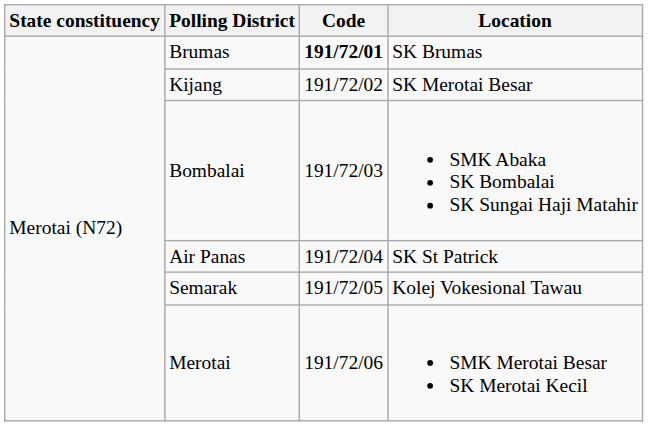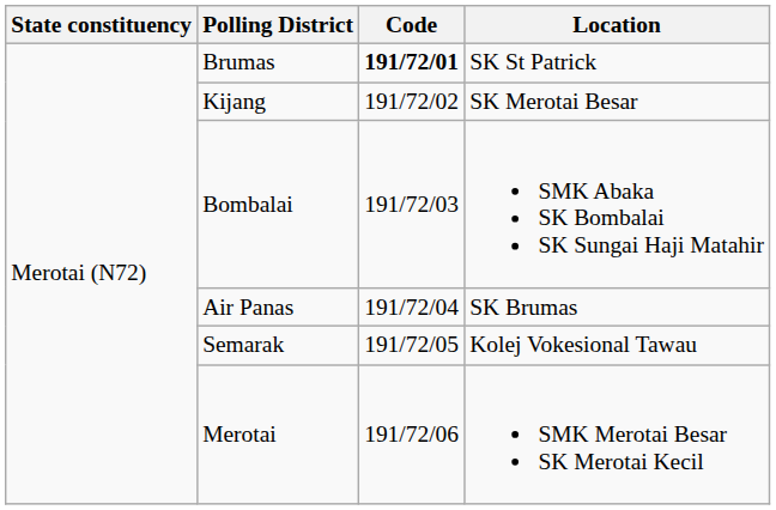 <table class="wikitable sortable mw-collapsible" style="white-space:nowrap;font-size:85%">
 <tr>
 <th>State constituency</th>
 <th>Polling District</th>
 <th>Code</th>
 <th>Location</th>
 </tr>
 <tr>
 <td rowspan="6">Merotai (N72)</td>
 <td>Brumas</td>
 <td><strong>191/72/01</strong></td>
-<td>SK Brumas</td>
+<td>SK St Patrick</td>
 </tr>
 <tr>
 <td>Kijang</td>
 <td>191/72/02</td>
 <td>SK Merotai Besar</td>
 </tr>
 <tr>
 <td>Bombalai</td>
 <td>191/72/03</td>
 <td><br><ul><li>SMK Abaka</li><li>SK Bombalai</li><li>SK Sungai Haji Matahir</li></ul></td>
 </tr>
 <tr>
 <td>Air Panas</td>
 <td>191/72/04</td>
-<td>SK St Patrick</td>
+<td>SK Brumas</td>
 </tr>
 <tr>
 <td>Semarak</td>
 <td>191/72/05</td>
 <td>Kolej Vokesional Tawau</td>
 </tr>
 <tr>
 <td>Merotai</td>
 <td>191/72/06</td>
 <td><br><ul><li>SMK Merotai Besar</li><li>SK Merotai Kecil</li></ul></td>
 </tr>
 </table>
